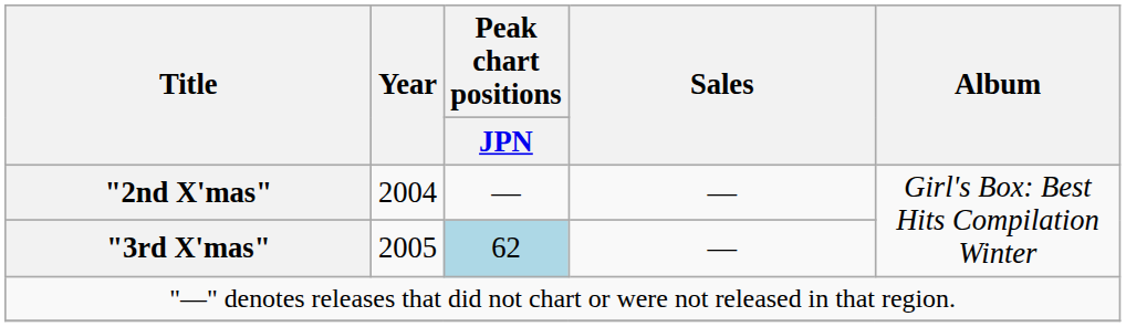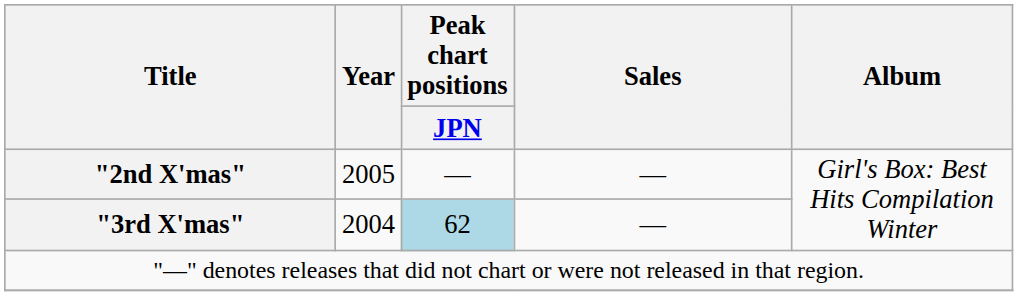 <table class="wikitable plainrowheaders" style="text-align:center;">
 <tr>
 <th rowspan="2" style="width:12em;">Title</th>
 <th rowspan="2">Year</th>
 <th colspan="1">Peak chart positions</th>
 <th rowspan="2" style="width:10em;">Sales</th>
 <th rowspan="2">Album</th>
 </tr>
 <tr>
 <th width="30"><a href='#'>JPN</a></th>
 </tr>
 <tr>
 <th scope="row">"2nd X'mas"<br></th>
-<td>2004</td>
+<td>2005</td>
 <td>—</td>
 <td>—</td>
 <td rowspan="2"><em>Girl's Box: Best Hits Compilation Winter</em></td>
 </tr>
 <tr>
 <th scope="row">"3rd X'mas"<br></th>
-<td>2005</td>
+<td>2004</td>
 <td style="background: lightblue;">62</td>
 <td>—</td>
 </tr>
 <tr>
 <td colspan="5" style="font-size:90%;">"—" denotes releases that did not chart or were not released in that region.</td>
 </tr>
 <tr>
 </tr>
 </table>
